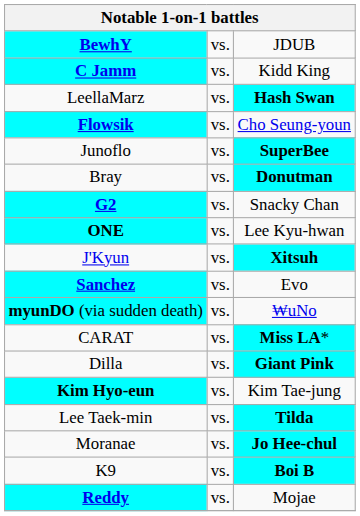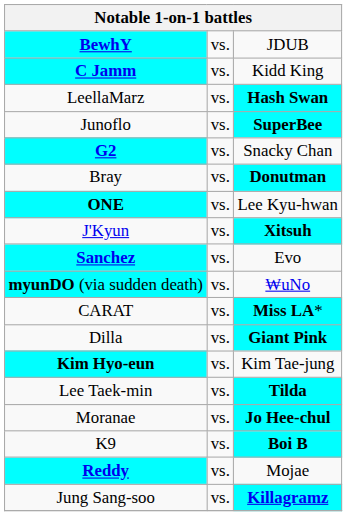 <table class="wikitable" style="text-align:center" border="2">
 <tr>
 <th colspan="3">Notable 1-on-1 battles</th>
 </tr>
 <tr>
 <td style="background:aqua"><strong><a href='#'>BewhY</a></strong></td>
 <td>vs.</td>
 <td>JDUB</td>
 </tr>
 <tr>
 <td style="background:aqua"><strong><a href='#'>C Jamm</a></strong></td>
 <td>vs.</td>
 <td>Kidd King</td>
 </tr>
 <tr>
 <td>LeellaMarz</td>
 <td>vs.</td>
 <td style="background:aqua"><strong>Hash Swan</strong></td>
 </tr>
 <tr>
-<td style="background:aqua"><strong><a href='#'>Flowsik</a></strong></td>
-<td>vs.</td>
-<td><a href='#'>Cho Seung-youn</a></td>
-</tr>
-<tr>
 <td>Junoflo</td>
 <td>vs.</td>
 <td style="background:aqua"><strong>SuperBee</strong></td>
 </tr>
 <tr>
+<td style="background:aqua"><strong><a href='#'>G2</a></strong></td>
+<td>vs.</td>
+<td>Snacky Chan</td>
+</tr>
+<tr>
 <td>Bray</td>
 <td>vs.</td>
 <td style="background:aqua"><strong>Donutman</strong></td>
-</tr>
-<tr>
-<td style="background:aqua"><strong><a href='#'>G2</a></strong></td>
-<td>vs.</td>
-<td>Snacky Chan</td>
 </tr>
 <tr>
 <td style="background:aqua"><strong>ONE</strong></td>
 <td>vs.</td>
 <td>Lee Kyu-hwan</td>
 </tr>
 <tr>
 <td><a href='#'>J'Kyun</a></td>
 <td>vs.</td>
 <td style="background:aqua"><strong>Xitsuh</strong></td>
 </tr>
 <tr>
 <td style="background:aqua"><strong><a href='#'>Sanchez</a></strong></td>
 <td>vs.</td>
 <td>Evo</td>
 </tr>
 <tr>
 <td style="background:aqua"><strong>myunDO</strong> (via sudden death)</td>
 <td>vs.</td>
 <td><a href='#'>₩uNo</a></td>
 </tr>
 <tr>
 <td>CARAT</td>
 <td>vs.</td>
 <td style="background:aqua"><strong>Miss LA</strong>*</td>
 </tr>
 <tr>
 <td>Dilla</td>
 <td>vs.</td>
 <td style="background:aqua"><strong>Giant Pink</strong></td>
 </tr>
 <tr>
 <td style="background:aqua"><strong>Kim Hyo-eun</strong></td>
 <td>vs.</td>
 <td>Kim Tae-jung</td>
 </tr>
 <tr>
 <td>Lee Taek-min</td>
 <td>vs.</td>
 <td style="background:aqua"><strong>Tilda</strong></td>
 </tr>
 <tr>
 <td>Moranae</td>
 <td>vs.</td>
 <td style="background:aqua"><strong>Jo Hee-chul</strong></td>
 </tr>
 <tr>
 <td>K9</td>
 <td>vs.</td>
 <td style="background:aqua"><strong>Boi B</strong></td>
 </tr>
 <tr>
 <td style="background:aqua"><strong><a href='#'>Reddy</a></strong></td>
 <td>vs.</td>
 <td>Mojae</td>
 </tr>
 <tr>
+<td>Jung Sang-soo</td>
+<td>vs.</td>
+<td style="background:aqua"><strong><a href='#'>Killagramz</a></strong></td>
+</tr>
+<tr>
 </tr>
 </table>
